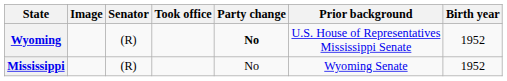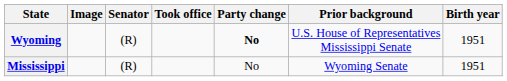 <table class="sortable wikitable" style="text-align:center">
 <tr>
 <th>State</th>
 <th>Image</th>
 <th>Senator</th>
 <th>Took office</th>
 <th>Party change</th>
 <th>Prior background</th>
 <th>Birth year</th>
 </tr>
 <tr>
 <th><a href='#'>Wyoming</a></th>
 <td></td>
 <td> (R)</td>
 <td></td>
 <td><strong>No<br></strong></td>
 <td><a href='#'>U.S. House of Representatives</a><br><a href='#'>Mississippi Senate</a></td>
-<td>1952</td>
+<td>1951</td>
 </tr>
 <tr>
 <th><a href='#'>Mississippi</a></th>
 <td></td>
 <td> (R)</td>
 <td></td>
 <td>No<br></td>
 <td><a href='#'>Wyoming Senate</a></td>
-<td>1952</td>
+<td>1951</td>
 </tr>
 </table>
